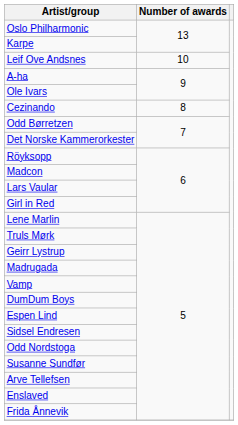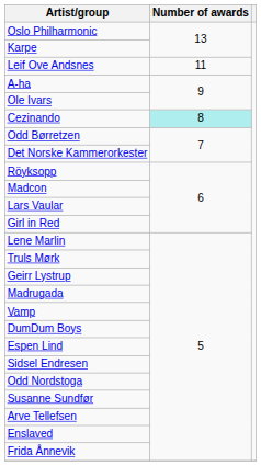 <table class="wikitable">
 <tr>
 <th>Artist/group</th>
 <th>Number of awards</th>
 <th></th>
 </tr>
 <tr>
 <td><a href='#'>Oslo Philharmonic</a></td>
 <td rowspan="2" align="center">13</td>
 <td rowspan="25" align="center"></td>
 </tr>
 <tr>
 <td><a href='#'>Karpe</a></td>
 </tr>
 <tr>
 <td><a href='#'>Leif Ove Andsnes</a></td>
-<td align="center">10</td>
+<td align="center">11</td>
 </tr>
 <tr>
 <td><a href='#'>A-ha</a></td>
 <td rowspan="2" align="center">9</td>
 </tr>
 <tr>
 <td><a href='#'>Ole Ivars</a></td>
 </tr>
 <tr>
 <td><a href='#'>Cezinando</a></td>
-<td align="center">8</td>
+<td align="center" style="background: paleturquoise;">8</td>
 </tr>
 <tr>
 <td><a href='#'>Odd Børretzen</a></td>
 <td rowspan="2" align="center">7</td>
 </tr>
 <tr>
 <td><a href='#'>Det Norske Kammerorkester</a></td>
 </tr>
 <tr>
 <td><a href='#'>Röyksopp</a></td>
 <td rowspan="4" align="center">6</td>
 </tr>
 <tr>
 <td><a href='#'>Madcon</a></td>
 </tr>
 <tr>
 <td><a href='#'>Lars Vaular</a></td>
 </tr>
 <tr>
 <td><a href='#'>Girl in Red</a></td>
 </tr>
 <tr>
 <td><a href='#'>Lene Marlin</a></td>
 <td rowspan="13" align="center">5</td>
 </tr>
 <tr>
 <td><a href='#'>Truls Mørk</a></td>
 </tr>
 <tr>
 <td><a href='#'>Geirr Lystrup</a></td>
 </tr>
 <tr>
 <td><a href='#'>Madrugada</a></td>
 </tr>
 <tr>
 <td><a href='#'>Vamp</a></td>
 </tr>
 <tr>
 <td><a href='#'>DumDum Boys</a></td>
 </tr>
 <tr>
 <td><a href='#'>Espen Lind</a></td>
 </tr>
 <tr>
 <td><a href='#'>Sidsel Endresen</a></td>
 </tr>
 <tr>
 <td><a href='#'>Odd Nordstoga</a></td>
 </tr>
 <tr>
 <td><a href='#'>Susanne Sundfør</a></td>
 </tr>
 <tr>
 <td><a href='#'>Arve Tellefsen</a></td>
 </tr>
 <tr>
 <td><a href='#'>Enslaved</a></td>
 </tr>
 <tr>
 <td><a href='#'>Frida Ånnevik</a></td>
 </tr>
 <tr>
 </tr>
 </table>
